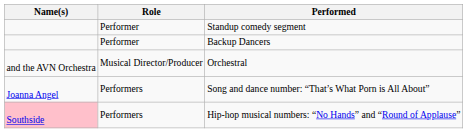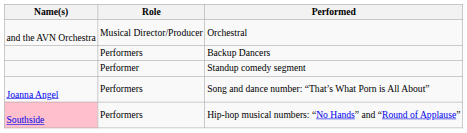 <table class="wikitable sortable">
 <tr>
 <th>Name(s)</th>
 <th>Role</th>
 <th>Performed</th>
 </tr>
 <tr>
+<td><br>and the AVN Orchestra</td>
+<td>Musical Director/Producer</td>
+<td>Orchestral</td>
+</tr>
+<tr>
 <td></td>
-<td>Performer</td>
-<td>Standup comedy segment</td>
+<td>Performers</td>
+<td>Backup Dancers</td>
 </tr>
 <tr>
 <td></td>
 <td>Performer</td>
-<td>Backup Dancers</td>
-</tr>
-<tr>
-<td><br>and the AVN Orchestra</td>
-<td>Musical Director/Producer</td>
-<td>Orchestral</td>
+<td>Standup comedy segment</td>
 </tr>
 <tr>
 <td><br><a href='#'>Joanna Angel</a></td>
 <td>Performers</td>
 <td>Song and dance number: “That’s What Porn is All About”</td>
 </tr>
 <tr>
 <td style="background: pink;"> <br> <a href='#'>Southside</a></td>
 <td>Performers</td>
 <td>Hip-hop musical numbers: “<a href='#'>No Hands</a>” and “<a href='#'>Round of Applause</a>”</td>
 </tr>
 </table>
